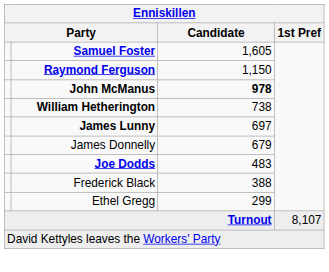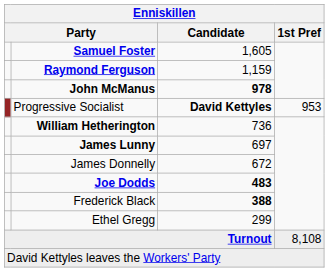 <table class="wikitable">
 <tr>
 <th colspan="4" align="center"><a href='#'>Enniskillen</a></th>
 </tr>
 <tr>
 <th colspan="2" align="center" width=200>Party</th>
 <th width=150>Candidate</th>
 <th width=60>1st Pref</th>
 </tr>
 <tr>
 <td></td>
 <td align="right"><strong><a href='#'>Samuel Foster</a></strong></td>
 <td align="right">1,605</td>
 </tr>
 <tr>
 <td></td>
 <td align="right"><strong><a href='#'>Raymond Ferguson</a></strong></td>
-<td align="right">1,150</td>
+<td align="right">1,159</td>
 </tr>
 <tr>
 <td></td>
 <td align="right"><strong>John McManus</strong></td>
 <td align="right"><strong>978</strong></td>
 </tr>
 <tr>
+<td style="color:inherit;background-color: #952425"></td>
+<td>Progressive Socialist</td>
+<td align="right"><strong>David Kettyles</strong></td>
+<td align="right">953</td>
+</tr>
+<tr>
 <td></td>
 <td align="right"><strong>William Hetherington</strong></td>
-<td align="right">738</td>
+<td align="right">736</td>
 </tr>
 <tr>
 <td></td>
 <td align="right"><strong>James Lunny</strong></td>
 <td align="right">697</td>
 </tr>
 <tr>
 <td></td>
 <td align="right">James Donnelly</td>
-<td align="right">679</td>
+<td align="right">672</td>
 </tr>
 <tr>
 <td></td>
 <td align="right"><strong><a href='#'>Joe Dodds</a></strong></td>
-<td align="right">483</td>
+<td align="right"><strong>483</strong></td>
 </tr>
 <tr>
 <td></td>
 <td align="right">Frederick Black</td>
-<td align="right">388</td>
+<td align="right"><strong>388</strong></td>
 </tr>
 <tr>
 <td></td>
 <td align="right">Ethel Gregg</td>
 <td align="right">299</td>
 </tr>
 <tr bgcolor="EEEEEE">
 <td colspan=3 align="right"><strong><a href='#'>Turnout</a></strong></td>
-<td align="right">8,107</td>
+<td align="right">8,108</td>
 </tr>
 <tr bgcolor="EEEEEE">
 <td colspan=4>David Kettyles leaves the <a href='#'>Workers' Party</a></td>
 </tr>
 </table>
